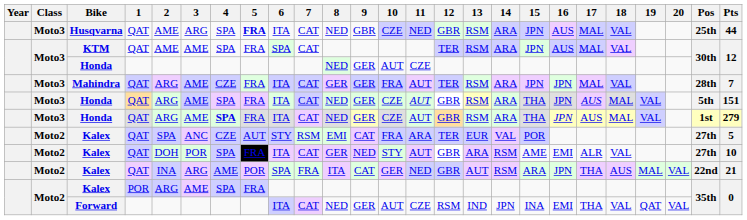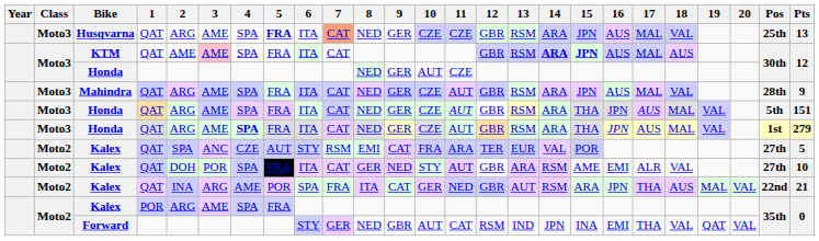 <table class="wikitable" style="text-align:center">
 <tr>
 <th>Year</th>
 <th>Class</th>
 <th>Bike</th>
 <th>1</th>
 <th>2</th>
 <th>3</th>
 <th>4</th>
 <th>5</th>
 <th>6</th>
 <th>7</th>
 <th>8</th>
 <th>9</th>
 <th>10</th>
 <th>11</th>
 <th>12</th>
 <th>13</th>
 <th>14</th>
 <th>15</th>
 <th>16</th>
 <th>17</th>
 <th>18</th>
 <th>19</th>
 <th>20</th>
 <th>Pos</th>
 <th>Pts</th>
 </tr>
 <tr>
 <th></th>
 <th>Moto3</th>
 <th><a href='#'>Husqvarna</a></th>
 <td><a href='#'>QAT</a></td>
+<td><a href='#'>ARG</a></td>
 <td><a href='#'>AME</a></td>
-<td><a href='#'>ARG</a></td>
 <td><a href='#'>SPA</a></td>
 <td><strong><a href='#'>FRA</a></strong></td>
 <td><a href='#'>ITA</a></td>
-<td><a href='#'>CAT</a></td>
+<td style="background: lightsalmon;"><a href='#'>CAT</a></td>
 <td><a href='#'>NED</a></td>
-<td><a href='#'>GBR</a></td>
+<td><a href='#'>GER</a></td>
 <td style="background:#CFCFFF;"><a href='#'>CZE</a><br></td>
-<td style="background:#cfcfff;"><a href='#'>NED</a><br></td>
+<td style="background:#CFCFFF;"><a href='#'>CZE</a><br></td>
 <td style="background:#dfffdf;"><a href='#'>GBR</a><br></td>
 <td style="background:#dfffdf;"><a href='#'>RSM</a><br></td>
 <td style="background:#CFCFFF;"><a href='#'>ARA</a><br></td>
 <td style="background:#CFCFFF;"><a href='#'>JPN</a><br></td>
 <td style="background:#EFCFFF;"><a href='#'>AUS</a><br></td>
 <td style="background:#CFCFFF;"><a href='#'>MAL</a><br></td>
 <td style="background:#CFCFFF;"><a href='#'>VAL</a><br></td>
 <td></td>
 <td></td>
 <th>25th</th>
-<th>44</th>
+<th>13</th>
 </tr>
 <tr>
 <th rowspan=2></th>
 <th rowspan=2>Moto3</th>
 <th><a href='#'>KTM</a></th>
 <td><a href='#'>QAT</a></td>
 <td><a href='#'>AME</a></td>
-<td><a href='#'>AME</a></td>
+<td style="background: pink;"><a href='#'>AME</a></td>
 <td><a href='#'>SPA</a></td>
 <td><a href='#'>FRA</a></td>
-<td style="background:#dfffdf;"><a href='#'>SPA</a><br></td>
+<td style="background:#dfffdf;"><a href='#'>ITA</a><br></td>
 <td><a href='#'>CAT</a></td>
 <td></td>
 <td></td>
 <td></td>
 <td></td>
-<td style="background:#cfcfff;"><a href='#'>TER</a><br></td>
+<td style="background:#cfcfff;"><a href='#'>GBR</a><br></td>
 <td style="background:#cfcfff;"><a href='#'>RSM</a><br></td>
-<td style="background:#cfcfff;"><a href='#'>ARA</a><br></td>
-<td style="background:#dfffdf;"><a href='#'>JPN</a><br></td>
+<td style="background:#cfcfff;"><strong><a href='#'>ARA</a><br></strong></td>
+<td style="background:#dfffdf;"><strong><a href='#'>JPN</a><br></strong></td>
 <td style="background:#cfcfff;"><a href='#'>AUS</a><br></td>
 <td style="background:#cfcfff;"><a href='#'>MAL</a><br></td>
-<td style="background:#efcfff;"><a href='#'>VAL</a><br></td>
+<td style="background:#efcfff;"><a href='#'>AUS</a><br></td>
 <td></td>
 <td></td>
 <th rowspan=2>30th</th>
 <th rowspan=2>12</th>
 </tr>
 <tr>
 <th><a href='#'>Honda</a></th>
 <td></td>
 <td></td>
 <td></td>
 <td></td>
 <td></td>
 <td></td>
 <td></td>
 <td style="background:#dfffdf;"><a href='#'>NED</a><br></td>
 <td><a href='#'>GER</a></td>
 <td><a href='#'>AUT</a></td>
 <td><a href='#'>CZE</a></td>
 <td></td>
 <td></td>
 <td></td>
 <td></td>
 <td></td>
 <td></td>
 <td></td>
 <td></td>
 <td></td>
 </tr>
 <tr>
 <th></th>
 <th>Moto3</th>
 <th><a href='#'>Mahindra</a></th>
 <td style="background:#CFCFFF;"><a href='#'>QAT</a><br></td>
 <td style="background:#efcfff;"><a href='#'>ARG</a><br></td>
 <td style="background:#CFCFFF;"><a href='#'>AME</a><br></td>
-<td style="background:#cfcfff;"><a href='#'>CZE</a><br></td>
+<td style="background:#CFCFFF;"><a href='#'>SPA</a><br></td>
 <td style="background:#dfffdf;"><a href='#'>FRA</a><br></td>
 <td style="background:#CFCFFF;"><a href='#'>ITA</a><br></td>
 <td style="background:#CFCFFF;"><a href='#'>CAT</a><br></td>
-<td style="background:#efcfff;"><a href='#'>GER</a><br></td>
+<td style="background:#efcfff;"><a href='#'>NED</a><br></td>
 <td style="background:#CFCFFF;"><a href='#'>GER</a><br></td>
-<td style="background:#cfcfff;"><a href='#'>FRA</a><br></td>
+<td style="background:#CFCFFF;"><a href='#'>CZE</a><br></td>
 <td style="background:#efcfff;"><a href='#'>AUT</a><br></td>
-<td style="background:#cfcfff;"><a href='#'>TER</a><br></td>
+<td style="background:#CFCFFF;"><a href='#'>GBR</a><br></td>
 <td style="background:#dfffdf;"><a href='#'>RSM</a><br></td>
 <td style="background:#efcfff;"><a href='#'>ARA</a><br></td>
 <td style="background:#efcfff;"><a href='#'>JPN</a><br></td>
-<td style="background:#dfffdf;"><a href='#'>JPN</a><br></td>
+<td style="background:#dfffdf;"><a href='#'>AUS</a><br></td>
 <td style="background:#efcfff;"><a href='#'>MAL</a><br></td>
 <td style="background:#CFCFFF;"><a href='#'>VAL</a><br></td>
 <td></td>
 <td></td>
 <th>28th</th>
-<th>7</th>
+<th>9</th>
 </tr>
 <tr>
 <th></th>
 <th>Moto3</th>
 <th><a href='#'>Honda</a></th>
 <td style="background:#FFDF9F;"><a href='#'>QAT</a><br></td>
 <td style="background:#DFFFDF;"><a href='#'>ARG</a><br></td>
 <td style="background:#CFCFFF;"><a href='#'>AME</a><br></td>
 <td style="background:#efcfff;"><a href='#'>SPA</a><br></td>
 <td style="background:#efcfff;"><a href='#'>FRA</a><br></td>
 <td style="background:#DFFFDF;"><a href='#'>ITA</a><br></td>
 <td style="background:#CFCFFF;"><a href='#'>CAT</a><br></td>
 <td style="background:#DFFFDF;"><a href='#'>NED</a><br></td>
 <td style="background:#DFFFDF;"><a href='#'>GER</a><br></td>
 <td style="background:#DFFFDF;"><a href='#'>CZE</a><br></td>
 <td style="background:#DFFFDF;"><em><a href='#'>AUT</a></em><br></td>
 <td style="background:#FFFFFF;"><a href='#'>GBR</a><br></td>
 <td style="background:#ffffbf;"><a href='#'>RSM</a><br></td>
 <td style="background:#DFFFDF;"><a href='#'>ARA</a><br></td>
 <td style="background:#DFDFDF;"><a href='#'>THA</a><br></td>
 <td style="background:#DFDFDF;"><a href='#'>JPN</a><br></td>
 <td style="background:#EFCFFF;"><em><a href='#'>AUS</a></em><br></td>
 <td style="background:#DFDFDF;"><a href='#'>MAL</a><br></td>
 <td style="background:#CFCFFF;"><a href='#'>VAL</a><br></td>
 <td></td>
 <th>5th</th>
 <th>151</th>
 </tr>
 <tr>
 <th></th>
 <th>Moto3</th>
 <th><a href='#'>Honda</a></th>
 <td style="background:#dfdfdf;"><a href='#'>QAT</a><br></td>
 <td style="background:#dfffdf;"><a href='#'>ARG</a><br></td>
 <td style="background:#dfffdf;"><a href='#'>AME</a><br></td>
 <td style="background:#dfffdf;"><strong><a href='#'>SPA</a></strong><br></td>
 <td style="background:#dfdfdf;"><a href='#'>FRA</a><br></td>
 <td style="background:#dfdfdf;"><a href='#'>ITA</a><br></td>
 <td style="background:#efcfff;"><a href='#'>CAT</a><br></td>
 <td style="background:#dfdfdf;"><a href='#'>NED</a><br></td>
 <td style="background:#ffffbf;"><a href='#'>GER</a><br></td>
 <td style="background:#dfdfdf;"><a href='#'>CZE</a><br></td>
 <td style="background:#dfffdf;"><a href='#'>AUT</a><br></td>
 <td style="background:#ffdf9f;"><a href='#'>GBR</a><br></td>
 <td style="background:#dfffdf;"><a href='#'>RSM</a><br></td>
 <td style="background:#dfffdf;"><a href='#'>ARA</a><br></td>
 <td style="background:#dfdfdf;"><a href='#'>THA</a><br></td>
 <td style="background:#ffffbf;"><em><a href='#'>JPN</a></em><br></td>
 <td style="background:#ffffbf;"><a href='#'>AUS</a><br></td>
 <td style="background:#ffffbf;"><a href='#'>MAL</a><br></td>
 <td style="background:#cfcfff;"><a href='#'>VAL</a><br></td>
 <td></td>
 <th style="background:#ffffbf;">1st</th>
 <th style="background:#ffffbf;">279</th>
 </tr>
 <tr>
 <th></th>
 <th>Moto2</th>
 <th><a href='#'>Kalex</a></th>
 <td style="background:#cfcfff;"><a href='#'>QAT</a><br></td>
 <td style="background:#cfcfff;"><a href='#'>SPA</a><br></td>
 <td style="background:#efcfff;"><a href='#'>ANC</a><br></td>
 <td style="background:#cfcfff;"><a href='#'>CZE</a><br></td>
 <td style="background:#cfcfff;"><a href='#'>AUT</a><br></td>
 <td style="background:#cfcfff;"><a href='#'>STY</a><br></td>
 <td style="background:#dfffdf;"><a href='#'>RSM</a><br></td>
 <td style="background:#dfffdf;"><a href='#'>EMI</a><br></td>
 <td style="background:#efcfff;"><a href='#'>CAT</a><br></td>
 <td style="background:#cfcfff;"><a href='#'>FRA</a><br></td>
 <td style="background:#cfcfff;"><a href='#'>ARA</a><br></td>
 <td style="background:#cfcfff;"><a href='#'>TER</a><br></td>
 <td style="background:#cfcfff;"><a href='#'>EUR</a><br></td>
 <td style="background:#efcfff;"><a href='#'>VAL</a><br></td>
 <td style="background:#cfcfff;"><a href='#'>POR</a><br></td>
 <td></td>
 <td></td>
 <td></td>
 <td></td>
 <td></td>
 <th>27th</th>
 <th>5</th>
 </tr>
 <tr>
 <th></th>
 <th>Moto2</th>
 <th><a href='#'>Kalex</a></th>
 <td style="background:#cfcfff;"><a href='#'>QAT</a><br></td>
 <td style="background:#dfffdf;"><a href='#'>DOH</a><br></td>
 <td style="background:#dfffdf;"><a href='#'>POR</a><br></td>
 <td style="background:#cfcfff;"><a href='#'>SPA</a><br></td>
 <td style="background:black; color:white;"><a href='#'><span>FRA</span></a><br></td>
 <td style="background:#efcfff;"><a href='#'>ITA</a><br></td>
 <td style="background:#efcfff;"><a href='#'>CAT</a><br></td>
 <td style="background:#efcfff;"><a href='#'>GER</a><br></td>
 <td style="background:#efcfff;"><a href='#'>NED</a><br></td>
 <td style="background:#dfffdf;"><a href='#'>STY</a><br></td>
 <td style="background:#efcfff;"><a href='#'>AUT</a><br></td>
 <td style="background:#ffffff;"><a href='#'>GBR</a><br></td>
 <td style="background:#efcfff;"><a href='#'>ARA</a><br></td>
 <td style="background:#efcfff;"><a href='#'>RSM</a><br></td>
 <td><a href='#'>AME</a></td>
 <td><a href='#'>EMI</a></td>
 <td><a href='#'>ALR</a></td>
 <td><a href='#'>VAL</a></td>
 <td></td>
 <td></td>
 <th>27th</th>
 <th>10</th>
 </tr>
 <tr>
 <th></th>
 <th>Moto2</th>
 <th><a href='#'>Kalex</a></th>
 <td style="background:#efcfff;"><a href='#'>QAT</a><br></td>
 <td style="background:#cfcfff;"><a href='#'>INA</a><br></td>
 <td style="background:#efcfff;"><a href='#'>ARG</a><br></td>
 <td style="background:#cfcfff;"><a href='#'>AME</a><br></td>
 <td style="background:#efcfff;"><a href='#'>POR</a><br></td>
 <td style="background:#dfffdf;"><a href='#'>SPA</a><br></td>
 <td style="background:#dfffdf;"><a href='#'>FRA</a><br></td>
 <td style="background:#efcfff;"><a href='#'>ITA</a><br></td>
 <td style="background:#dfffdf;"><a href='#'>CAT</a><br></td>
 <td style="background:#efcfff;"><a href='#'>GER</a><br></td>
 <td style="background:#cfcfff;"><a href='#'>NED</a><br></td>
 <td style="background:#cfcfff;"><a href='#'>GBR</a><br></td>
 <td style="background:#efcfff;"><a href='#'>AUT</a><br></td>
 <td style="background:#efcfff;"><a href='#'>RSM</a><br></td>
 <td style="background:#dfffdf;"><a href='#'>ARA</a><br></td>
 <td style="background:#dfffdf;"><a href='#'>JPN</a><br></td>
 <td style="background:#efcfff;"><a href='#'>THA</a><br></td>
 <td style="background:#efcfff;"><a href='#'>AUS</a><br></td>
 <td style="background:#dfffdf;"><a href='#'>MAL</a><br></td>
 <td style="background:#dfffdf;"><a href='#'>VAL</a><br></td>
 <th>22nd</th>
 <th>21</th>
 </tr>
 <tr>
 <th rowspan=2></th>
 <th rowspan=2>Moto2</th>
 <th align="left"><a href='#'>Kalex</a></th>
 <td style="background:#cfcfff;"><a href='#'>POR</a><br></td>
 <td style="background:#cfcfff;"><a href='#'>ARG</a><br></td>
 <td style="background:#efcfff;"><a href='#'>AME</a><br></td>
 <td style="background:#cfcfff;"><a href='#'>SPA</a><br></td>
 <td style="background:#cfcfff;"><a href='#'>FRA</a><br></td>
 <td></td>
 <td></td>
 <td></td>
 <td></td>
 <td></td>
 <td></td>
 <td></td>
 <td></td>
 <td></td>
 <td></td>
 <td></td>
 <td></td>
 <td></td>
 <td></td>
 <td></td>
 <th rowspan=2>35th</th>
 <th rowspan=2>0</th>
 </tr>
 <tr>
 <th><a href='#'>Forward</a></th>
 <td></td>
 <td></td>
 <td></td>
 <td></td>
 <td></td>
-<td style="background:#cfcfff;"><a href='#'>ITA</a><br></td>
-<td style="background:#efcfff;"><a href='#'>CAT</a><br></td>
+<td style="background:#cfcfff;"><a href='#'>STY</a><br></td>
+<td style="background:#efcfff;"><a href='#'>GER</a><br></td>
 <td><a href='#'>NED</a></td>
-<td><a href='#'>GER</a></td>
+<td><a href='#'>GBR</a></td>
 <td><a href='#'>AUT</a></td>
-<td><a href='#'>CZE</a></td>
+<td><a href='#'>CAT</a></td>
 <td><a href='#'>RSM</a></td>
 <td><a href='#'>IND</a></td>
 <td><a href='#'>JPN</a></td>
 <td><a href='#'>INA</a></td>
 <td><a href='#'>EMI</a></td>
 <td><a href='#'>THA</a></td>
 <td><a href='#'>VAL</a></td>
 <td><a href='#'>QAT</a></td>
 <td><a href='#'>VAL</a></td>
 </tr>
 </table>
